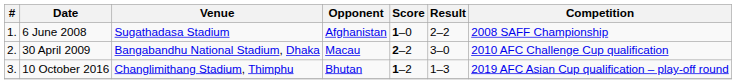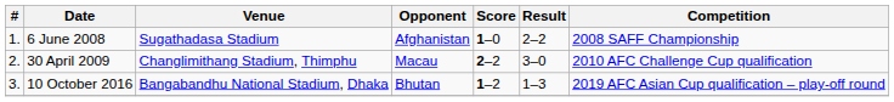 <table class="wikitable">
 <tr>
 <th>#</th>
 <th>Date</th>
 <th>Venue</th>
 <th>Opponent</th>
 <th>Score</th>
 <th>Result</th>
 <th>Competition</th>
 </tr>
 <tr>
 <td>1.</td>
 <td>6 June 2008</td>
 <td><a href='#'>Sugathadasa Stadium</a></td>
 <td> <a href='#'>Afghanistan</a></td>
 <td><strong>1</strong>–0</td>
 <td>2–2</td>
 <td><a href='#'>2008 SAFF Championship</a></td>
 </tr>
 <tr>
 <td>2.</td>
 <td>30 April 2009</td>
-<td><a href='#'>Bangabandhu National Stadium</a>, <a href='#'>Dhaka</a></td>
+<td><a href='#'>Changlimithang Stadium</a>, <a href='#'>Thimphu</a></td>
 <td> <a href='#'>Macau</a></td>
 <td><strong>2</strong>–2</td>
 <td>3–0</td>
 <td><a href='#'>2010 AFC Challenge Cup qualification</a></td>
 </tr>
 <tr>
 <td>3.</td>
 <td>10 October 2016</td>
-<td><a href='#'>Changlimithang Stadium</a>, <a href='#'>Thimphu</a></td>
+<td><a href='#'>Bangabandhu National Stadium</a>, <a href='#'>Dhaka</a></td>
 <td> <a href='#'>Bhutan</a></td>
 <td><strong>1</strong>–2</td>
 <td>1–3</td>
 <td><a href='#'>2019 AFC Asian Cup qualification – play-off round</a></td>
 </tr>
 <tr>
 </tr>
 </table>
